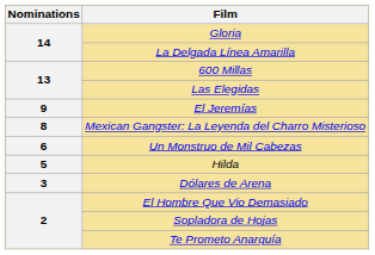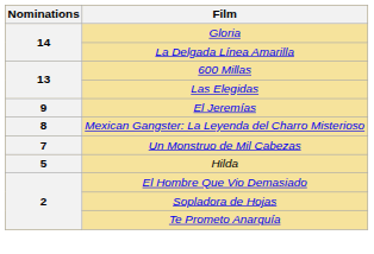 <table class="wikitable plainrowheaders" rowspan=2 style="text-align: center; background: #f6e39c">
 <tr>
 <th scope="col" width="55">Nominations</th>
 <th scope="col" align="center">Film</th>
 </tr>
 <tr>
 <th scope=row rowspan=2 style="text-align:center">14</th>
 <td><em><a href='#'>Gloria</a></em></td>
 </tr>
 <tr>
 <td><em><a href='#'>La Delgada Línea Amarilla</a></em></td>
 </tr>
 <tr>
 <th scope=row rowspan=2 style="text-align:center">13</th>
 <td><em><a href='#'>600 Millas</a></em></td>
 </tr>
 <tr>
 <td><em><a href='#'>Las Elegidas</a></em></td>
 </tr>
 <tr>
 <th scope=row rowspan=1 style="text-align:center">9</th>
 <td><em><a href='#'>El Jeremías</a></em></td>
 </tr>
 <tr>
 <th scope=row rowspan=1 style="text-align:center">8</th>
 <td><em><a href='#'>Mexican Gangster: La Leyenda del Charro Misterioso</a></em></td>
 </tr>
 <tr>
-<th scope=row rowspan=1 style="text-align:center">6</th>
+<th scope=row rowspan=1 style="text-align:center">7</th>
 <td><em><a href='#'>Un Monstruo de Mil Cabezas</a></em></td>
 </tr>
 <tr>
 <th scope=row rowspan=1 style="text-align:center">5</th>
 <td><em>Hilda</em></td>
-</tr>
-<tr>
-<th scope=row rowspan=1 style="text-align:center">3</th>
-<td><em><a href='#'>Dólares de Arena</a></em></td>
 </tr>
 <tr>
 <th scope=row rowspan=3 style="text-align:center">2</th>
 <td><em><a href='#'>El Hombre Que Vio Demasiado</a></em></td>
 </tr>
 <tr>
 <td><em><a href='#'>Sopladora de Hojas</a></em></td>
 </tr>
 <tr>
 <td><em><a href='#'>Te Prometo Anarquía</a></em></td>
 </tr>
 </table>
